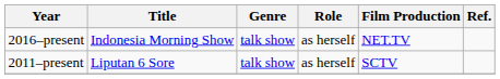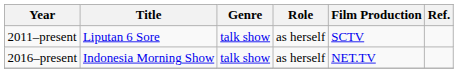 <table class="wikitable" style="font-size: 95%;">
 <tr>
 <th>Year</th>
 <th>Title</th>
 <th>Genre</th>
 <th>Role</th>
 <th>Film Production</th>
 <th>Ref.</th>
 </tr>
 <tr>
+<td>2011–present</td>
+<td><a href='#'>Liputan 6 Sore</a></td>
+<td><a href='#'>talk show</a></td>
+<td>as herself</td>
+<td><a href='#'>SCTV</a></td>
+<td></td>
+</tr>
+<tr>
 <td>2016–present</td>
 <td><a href='#'>Indonesia Morning Show</a></td>
 <td><a href='#'>talk show</a></td>
 <td>as herself</td>
 <td><a href='#'>NET.TV</a></td>
 <td></td>
 </tr>
 <tr>
-<td>2011–present</td>
-<td><a href='#'>Liputan 6 Sore</a></td>
-<td><a href='#'>talk show</a></td>
-<td>as herself</td>
-<td><a href='#'>SCTV</a></td>
-<td></td>
-</tr>
-<tr>
 </tr>
 </table>
